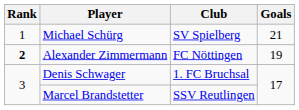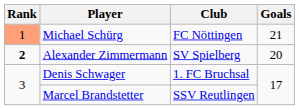 <table class="wikitable" style="text-align:center">
 <tr>
 <th>Rank</th>
 <th>Player</th>
 <th>Club</th>
 <th>Goals</th>
 </tr>
 <tr>
-<td>1</td>
+<td style="background: lightsalmon;">1</td>
 <td align="left"> <a href='#'>Michael Schürg</a></td>
-<td align="left"><a href='#'>SV Spielberg</a></td>
+<td align="left"><a href='#'>FC Nöttingen</a></td>
 <td>21</td>
 </tr>
 <tr>
 <td><strong>2</strong></td>
 <td align="left"> <a href='#'>Alexander Zimmermann</a></td>
-<td align="left"><a href='#'>FC Nöttingen</a></td>
-<td>19</td>
+<td align="left"><a href='#'>SV Spielberg</a></td>
+<td>20</td>
 </tr>
 <tr>
 <td rowspan=2>3</td>
 <td align="left"> <a href='#'>Denis Schwager</a></td>
 <td align="left"><a href='#'>1. FC Bruchsal</a></td>
 <td rowspan=2>17</td>
 </tr>
 <tr>
 <td align="left"> <a href='#'>Marcel Brandstetter</a></td>
 <td align="left"><a href='#'>SSV Reutlingen</a></td>
 </tr>
 </table>
